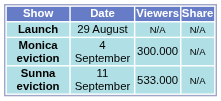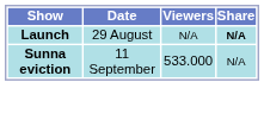 <table class="col1cen col2cen col3cen" style="border:2px solid #A0A6C8; width:300px;">
 <tr>
 <th bgcolor="#667CC6" style="color:white;">Show</th>
 <th bgcolor="#667CC6" style="color:white;">Date</th>
 <th bgcolor="#667CC6" style="color:white;">Viewers</th>
 <th bgcolor="#667CC6" style="color:white;">Share</th>
 </tr>
 <tr bgcolor="#B0E0E6">
 <td style="text-align: center;"><strong>Launch</strong></td>
 <td style="text-align: center;">29 August</td>
 <td style="text-align: center;"><small>N/A</small></td>
-<td style="text-align: center;"><small>N/A</small></td>
-</tr>
-<tr bgcolor="#B0E0E6">
-<td style="text-align: center;"><strong>Monica eviction</strong></td>
-<td style="text-align: center;">4 September</td>
-<td style="text-align: center;">300.000</td>
-<td style="text-align: center;"><small>N/A</small></td>
+<td style="text-align: center;"><strong><small>N/A</small></strong></td>
 </tr>
 <tr bgcolor="#B0E0E6">
 <td style="text-align: center;"><strong>Sunna eviction</strong></td>
 <td style="text-align: center;">11  September</td>
 <td style="text-align: center;">533.000</td>
 <td style="text-align: center;"><small>N/A</small></td>
 </tr>
 </table>
